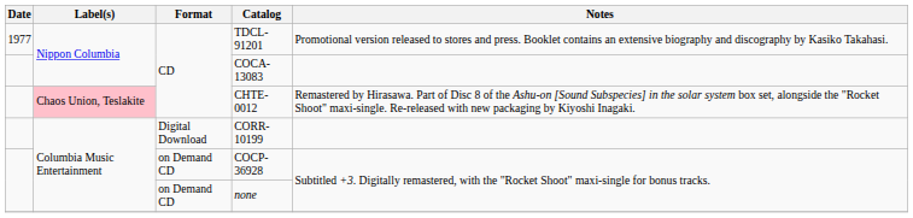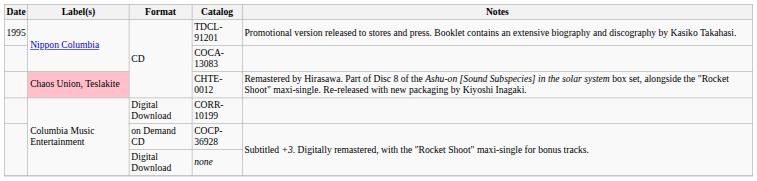 <table class="wikitable">
 <tr>
 <th>Date</th>
 <th>Label(s)</th>
 <th>Format</th>
 <th>Catalog</th>
 <th>Notes</th>
 </tr>
 <tr>
-<td>1977</td>
+<td>1995</td>
 <td rowspan=2><a href='#'>Nippon Columbia</a></td>
 <td rowspan=3>CD</td>
 <td>TDCL-91201</td>
 <td>Promotional version released to stores and press. Booklet contains an extensive biography and discography by Kasiko Takahasi.</td>
 </tr>
 <tr>
 <td></td>
 <td>COCA-13083</td>
 <td></td>
 </tr>
 <tr>
 <td><br></td>
 <td style="background: pink;">Chaos Union, Teslakite</td>
 <td>CHTE-0012</td>
 <td>Remastered by Hirasawa. Part of Disc 8 of the <em>Ashu-on [Sound Subspecies] in the solar system</em> box set, alongside the "Rocket Shoot" maxi-single. Re-released with new packaging by Kiyoshi Inagaki.</td>
 </tr>
 <tr>
 <td></td>
 <td rowspan=3>Columbia Music Entertainment</td>
 <td>Digital Download</td>
 <td>CORR-10199</td>
 <td></td>
 </tr>
 <tr>
 <td rowspan=2></td>
 <td>on Demand CD</td>
 <td>COCP-36928</td>
 <td rowspan=2>Subtitled <em>+3</em>. Digitally remastered, with the "Rocket Shoot" maxi-single for bonus tracks.</td>
 </tr>
 <tr>
-<td>on Demand CD</td>
+<td>Digital Download</td>
 <td><em>none</em></td>
 </tr>
 <tr>
 </tr>
 </table>
